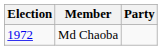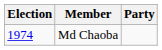 <table class="wikitable sortable">
 <tr>
 <th>Election</th>
 <th>Member</th>
 <th colspan=2>Party</th>
 </tr>
 <tr>
-<td><a href='#'>1972</a></td>
+<td><a href='#'>1974</a></td>
 <td>Md Chaoba</td>
 <td></td>
 </tr>
 </table>
